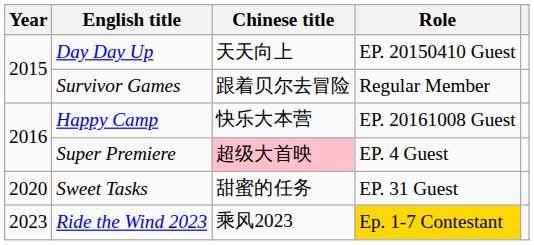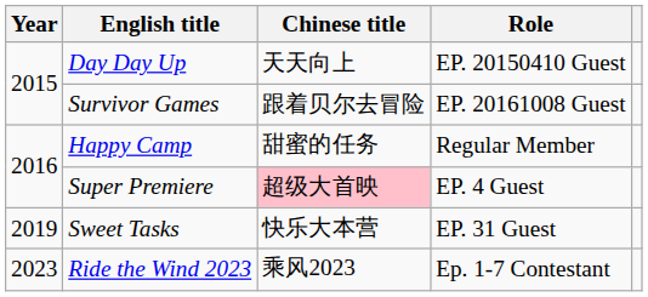 <table class="wikitable sortable">
 <tr>
 <th>Year</th>
 <th>English title</th>
 <th>Chinese title</th>
 <th>Role</th>
 <th class="unsortable"></th>
 </tr>
 <tr>
 <td rowspan="2">2015</td>
 <td><em><a href='#'>Day Day Up</a></em></td>
 <td>天天向上</td>
 <td>EP. 20150410 Guest</td>
 <td></td>
 </tr>
 <tr>
 <td><em>Survivor Games</em></td>
 <td>跟着贝尔去冒险</td>
-<td>Regular Member</td>
+<td>EP. 20161008 Guest</td>
 <td></td>
 </tr>
 <tr>
 <td rowspan="2">2016</td>
 <td><em><a href='#'>Happy Camp</a></em></td>
-<td>快乐大本营</td>
-<td>EP. 20161008 Guest</td>
+<td>甜蜜的任务</td>
+<td>Regular Member</td>
 <td></td>
 </tr>
 <tr>
 <td><em>Super Premiere</em></td>
 <td style="background: pink;">超级大首映</td>
 <td>EP. 4 Guest</td>
 <td></td>
 </tr>
 <tr>
-<td>2020</td>
+<td>2019</td>
 <td><em>Sweet Tasks</em></td>
-<td>甜蜜的任务</td>
+<td>快乐大本营</td>
 <td>EP. 31 Guest</td>
 <td></td>
 </tr>
 <tr>
 <td>2023</td>
 <td><em><a href='#'>Ride the Wind 2023</a></em></td>
 <td>乘风2023</td>
-<td style="background: gold;">Ep. 1-7 Contestant</td>
+<td>Ep. 1-7 Contestant</td>
 <td></td>
 </tr>
 </table>
